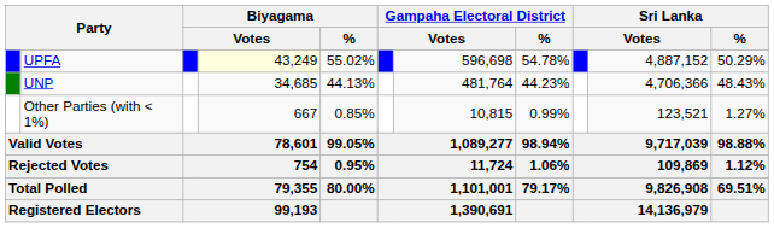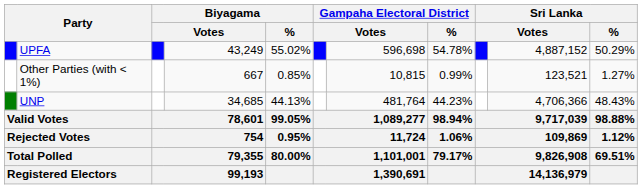 <table class="wikitable">
 <tr>
 <th colspan="2" width="144px"rowspan="2">Party</th>
 <th colspan="3" width="216px">Biyagama</th>
 <th colspan="3" width="216px"><a href='#'>Gampaha Electoral District</a></th>
 <th colspan="3" width="216px">Sri Lanka</th>
 </tr>
 <tr>
 <th colspan="2" width="144px">Votes</th>
 <th>%</th>
 <th colspan="2" width="144px">Votes</th>
 <th>%</th>
 <th colspan="2" width="144px">Votes</th>
 <th>%</th>
 </tr>
 <tr>
 <td style="background-color:blue;" width="10px"></td>
 <td style="text-align:left;"><a href='#'>UPFA</a></td>
 <td style="background-color:blue;" width="10px"></td>
-<td style="background: lightyellow; text-align:right;">43,249</td>
+<td style="text-align:right;">43,249</td>
 <td style="text-align:right;">55.02%</td>
 <td style="background-color:blue;" width="10px"></td>
 <td style="text-align:right;">596,698</td>
 <td style="text-align:right;">54.78%</td>
 <td style="background-color:blue;" width="10px"></td>
 <td style="text-align:right;">4,887,152</td>
 <td style="text-align:right;">50.29%</td>
+</tr>
+<tr>
+<td style="background-color:white;" width="10px"></td>
+<td style="text-align:left;">Other Parties (with < 1%)</td>
+<td style="background-color:white;" width="10px"></td>
+<td style="text-align:right;">667</td>
+<td style="text-align:right;">0.85%</td>
+<td style="background-color:white;" width="10px"></td>
+<td style="text-align:right;">10,815</td>
+<td style="text-align:right;">0.99%</td>
+<td style="background-color:white;" width="10px"></td>
+<td style="text-align:right;">123,521</td>
+<td style="text-align:right;">1.27%</td>
 </tr>
 <tr>
 <td style="background-color:green;" width="10px"></td>
 <td style="text-align:left;"><a href='#'>UNP</a></td>
 <td style="background-color:white;" width="10px"></td>
 <td style="text-align:right;">34,685</td>
 <td style="text-align:right;">44.13%</td>
 <td style="background-color:white;" width="10px"></td>
 <td style="text-align:right;">481,764</td>
 <td style="text-align:right;">44.23%</td>
 <td style="background-color:white;" width="10px"></td>
 <td style="text-align:right;">4,706,366</td>
 <td style="text-align:right;">48.43%</td>
-</tr>
-<tr>
-<td style="background-color:white;" width="10px"></td>
-<td style="text-align:left;">Other Parties (with < 1%)</td>
-<td style="background-color:white;" width="10px"></td>
-<td style="text-align:right;">667</td>
-<td style="text-align:right;">0.85%</td>
-<td style="background-color:white;" width="10px"></td>
-<td style="text-align:right;">10,815</td>
-<td style="text-align:right;">0.99%</td>
-<td style="background-color:white;" width="10px"></td>
-<td style="text-align:right;">123,521</td>
-<td style="text-align:right;">1.27%</td>
 </tr>
 <tr>
 <th colspan="2" width="144px"style="text-align:left;">Valid Votes</th>
 <th style="text-align:right;"colspan="2" width="144px">78,601</th>
 <th style="text-align:right;">99.05%</th>
 <th style="text-align:right;"colspan="2" width="144px">1,089,277</th>
 <th style="text-align:right;">98.94%</th>
 <th style="text-align:right;"colspan="2" width="144px">9,717,039</th>
 <th style="text-align:right;">98.88%</th>
 </tr>
 <tr>
 <th colspan="2" width="144px"style="text-align:left;">Rejected Votes</th>
 <th style="text-align:right;"colspan="2" width="144px">754</th>
 <th style="text-align:right;">0.95%</th>
 <th style="text-align:right;"colspan="2" width="144px">11,724</th>
 <th style="text-align:right;">1.06%</th>
 <th style="text-align:right;"colspan="2" width="144px">109,869</th>
 <th style="text-align:right;">1.12%</th>
 </tr>
 <tr>
 <th colspan="2" width="144px"style="text-align:left;">Total Polled</th>
 <th style="text-align:right;"colspan="2" width="144px">79,355</th>
 <th style="text-align:right;">80.00%</th>
 <th style="text-align:right;"colspan="2" width="144px">1,101,001</th>
 <th style="text-align:right;">79.17%</th>
 <th style="text-align:right;"colspan="2" width="144px">9,826,908</th>
 <th style="text-align:right;">69.51%</th>
 </tr>
 <tr>
 <th colspan="2" width="144px"style="text-align:left;">Registered Electors</th>
 <th style="text-align:right;"colspan="2" width="144px">99,193</th>
 <th></th>
 <th style="text-align:right;"colspan="2" width="144px">1,390,691</th>
 <th></th>
 <th style="text-align:right;"colspan="2" width="144px">14,136,979</th>
 <th></th>
 </tr>
 </table>
